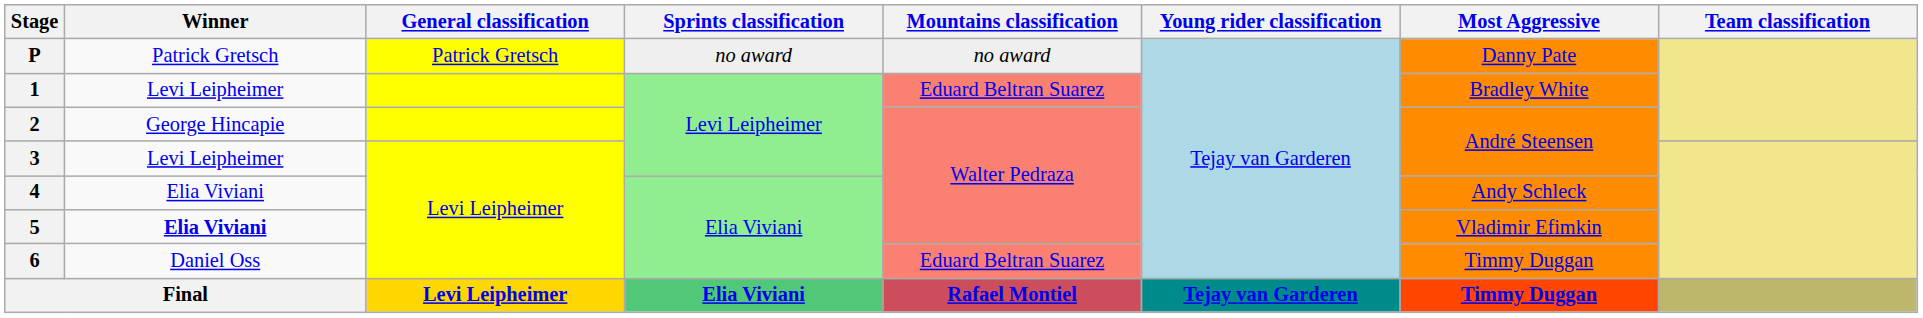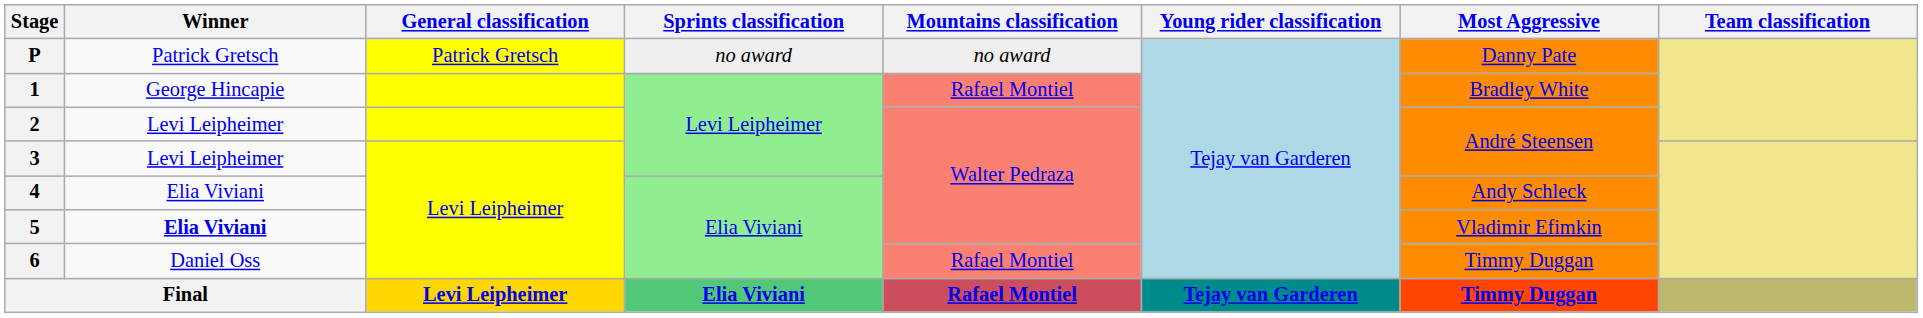 <table class="wikitable" style="text-align: center; font-size:smaller;">
 <tr>
 <th style="width:1%;">Stage</th>
 <th style="width:14%;">Winner</th>
 <th style="width:12%;"><a href='#'>General classification</a><br></th>
 <th style="width:12%;"><a href='#'>Sprints classification</a><br></th>
 <th style="width:12%;"><a href='#'>Mountains classification</a><br></th>
 <th style="width:12%;"><a href='#'>Young rider classification</a><br></th>
 <th style="width:12%;"><a href='#'>Most Aggressive</a><br></th>
 <th style="width:12%;"><a href='#'>Team classification</a></th>
 </tr>
 <tr>
 <th>P</th>
 <td><a href='#'>Patrick Gretsch</a></td>
 <td style="background:yellow;"><a href='#'>Patrick Gretsch</a></td>
 <td style="background:#EFEFEF;"><em>no award</em></td>
 <td style="background:#EFEFEF;"><em>no award</em></td>
 <td style="background:lightblue;" rowspan=7><a href='#'>Tejay van Garderen</a></td>
 <td style="background:DarkOrange;"><a href='#'>Danny Pate</a></td>
 <td style="background:Khaki;" rowspan=3></td>
 </tr>
 <tr>
 <th>1</th>
-<td><a href='#'>Levi Leipheimer</a></td>
+<td><a href='#'>George Hincapie</a></td>
 <td style="background:yellow;"></td>
 <td style="background:lightgreen;" rowspan=3><a href='#'>Levi Leipheimer</a></td>
-<td style="background:salmon;"><a href='#'>Eduard Beltran Suarez</a></td>
+<td style="background:salmon;"><a href='#'>Rafael Montiel</a></td>
 <td style="background:DarkOrange;"><a href='#'>Bradley White</a></td>
 </tr>
 <tr>
 <th>2</th>
-<td><a href='#'>George Hincapie</a></td>
+<td><a href='#'>Levi Leipheimer</a></td>
 <td style="background:yellow;"></td>
 <td style="background:salmon;"  rowspan=4><a href='#'>Walter Pedraza</a></td>
 <td style="background:DarkOrange;"  rowspan=2><a href='#'>André Steensen</a></td>
 </tr>
 <tr>
 <th>3</th>
 <td><a href='#'>Levi Leipheimer</a></td>
 <td style="background:yellow;" rowspan=4><a href='#'>Levi Leipheimer</a></td>
 <td style="background:Khaki;"  rowspan=4></td>
 </tr>
 <tr>
 <th>4</th>
 <td><a href='#'>Elia Viviani</a></td>
 <td style="background:lightgreen;" rowspan=3><a href='#'>Elia Viviani</a></td>
 <td style="background:DarkOrange;"><a href='#'>Andy Schleck</a></td>
 </tr>
 <tr>
 <th>5</th>
 <td><strong><a href='#'>Elia Viviani</a></strong></td>
 <td style="background:DarkOrange;"><a href='#'>Vladimir Efimkin</a></td>
 </tr>
 <tr>
 <th>6</th>
 <td><a href='#'>Daniel Oss</a></td>
-<td style="background:salmon;"><a href='#'>Eduard Beltran Suarez</a></td>
+<td style="background:salmon;"><a href='#'>Rafael Montiel</a></td>
 <td style="background:DarkOrange;"><a href='#'>Timmy Duggan</a></td>
 </tr>
 <tr>
 <th colspan=2><strong>Final</strong></th>
 <th style="background:gold;"><a href='#'>Levi Leipheimer</a></th>
 <th style="background:#50c878;"><a href='#'>Elia Viviani</a></th>
 <th style="background:#cc4e5c;"><a href='#'>Rafael Montiel</a></th>
 <th style="background:DarkCyan;"><a href='#'>Tejay van Garderen</a></th>
 <th style="background:#FF4500;"><a href='#'>Timmy Duggan</a></th>
 <th style="background:DarkKhaki;"></th>
 </tr>
 </table>
